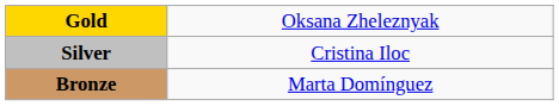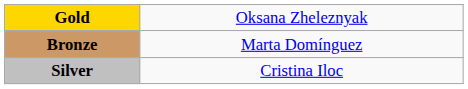 <table class="wikitable" style="text-align:center; " width="35%">
 <tr>
 <td bgcolor="gold"><strong>Gold</strong></td>
 <td><a href='#'>Oksana Zheleznyak</a><br>  <small><em></em></small></td>
 </tr>
 <tr>
+<td bgcolor="CC9966"><strong>Bronze</strong></td>
+<td><a href='#'>Marta Domínguez</a><br>  <small><em></em></small></td>
+</tr>
+<tr>
 <td bgcolor="silver"><strong>Silver</strong></td>
 <td><a href='#'>Cristina Iloc</a><br>  <small><em></em></small></td>
 </tr>
-<tr>
-<td bgcolor="CC9966"><strong>Bronze</strong></td>
-<td><a href='#'>Marta Domínguez</a><br>  <small><em></em></small></td>
-</tr>
 </table>
